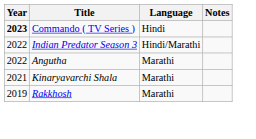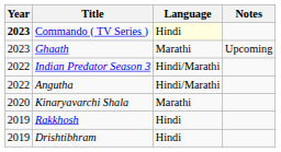 <table class="wikitable sortable">
 <tr>
 <th>Year</th>
 <th>Title</th>
 <th>Language</th>
 <th>Notes</th>
 </tr>
 <tr>
 <td><strong>2023</strong></td>
 <td><a href='#'>Commando ( TV Series )</a></td>
-<td>Hindi</td>
+<td style="background: lightyellow;">Hindi</td>
 <td></td>
+</tr>
+<tr>
+<td>2023</td>
+<td><em><a href='#'>Ghaath</a></em></td>
+<td>Marathi</td>
+<td>Upcoming</td>
 </tr>
 <tr>
 <td>2022</td>
 <td><em><a href='#'>Indian Predator Season 3</a></em></td>
 <td>Hindi/Marathi</td>
 <td></td>
 </tr>
 <tr>
 <td>2022</td>
 <td><em>Angutha</em></td>
-<td>Marathi</td>
+<td>Hindi/Marathi</td>
 <td></td>
 </tr>
 <tr>
-<td>2021</td>
+<td>2020</td>
 <td><em>Kinaryavarchi Shala</em></td>
 <td>Marathi</td>
 <td></td>
 </tr>
 <tr>
 <td>2019</td>
 <td><em><a href='#'>Rakkhosh</a></em></td>
-<td>Marathi</td>
+<td>Hindi</td>
+<td></td>
+</tr>
+<tr>
+<td>2019</td>
+<td><em>Drishtibhram</em></td>
+<td>Hindi</td>
 <td></td>
 </tr>
 </table>
